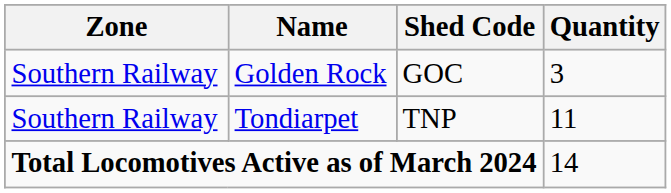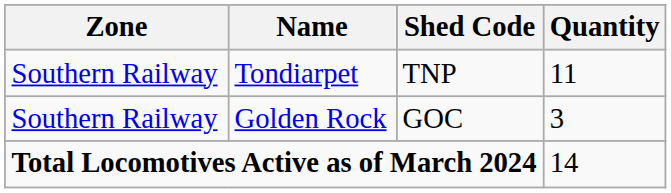 <table class="wikitable">
 <tr>
 <th>Zone</th>
 <th>Name</th>
 <th>Shed Code</th>
 <th>Quantity</th>
 </tr>
 <tr>
 <td><a href='#'>Southern Railway</a></td>
+<td><a href='#'>Tondiarpet</a></td>
+<td>TNP</td>
+<td>11</td>
+</tr>
+<tr>
+<td><a href='#'>Southern Railway</a></td>
 <td><a href='#'>Golden Rock</a></td>
 <td>GOC</td>
 <td>3</td>
-</tr>
-<tr>
-<td><a href='#'>Southern Railway</a></td>
-<td><a href='#'>Tondiarpet</a></td>
-<td>TNP</td>
-<td>11</td>
 </tr>
 <tr>
 <td colspan="3"><strong>Total Locomotives Active as of March 2024</strong></td>
 <td>14</td>
 </tr>
 </table>
